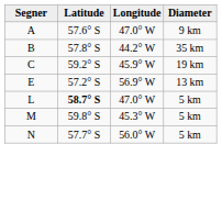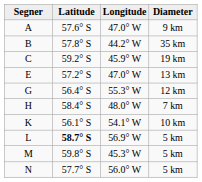 <table class="wikitable">
 <tr>
 <th width="25%" style="background:#eeeeee;">Segner</th>
 <th width="25%" style="background:#eeeeee;">Latitude</th>
 <th width="25%" style="background:#eeeeee;">Longitude</th>
 <th width="25%" style="background:#eeeeee;">Diameter</th>
 </tr>
 <tr>
 <td align="center">A</td>
 <td align="center">57.6° S</td>
 <td align="center">47.0° W</td>
 <td align="center">9 km</td>
 </tr>
 <tr>
 <td align="center">B</td>
 <td align="center">57.8° S</td>
 <td align="center">44.2° W</td>
 <td align="center">35 km</td>
 </tr>
 <tr>
 <td align="center">C</td>
 <td align="center">59.2° S</td>
 <td align="center">45.9° W</td>
 <td align="center">19 km</td>
 </tr>
 <tr>
 <td align="center">E</td>
 <td align="center">57.2° S</td>
-<td align="center">56.9° W</td>
+<td align="center">47.0° W</td>
 <td align="center">13 km</td>
+</tr>
+<tr>
+<td align="center">G</td>
+<td align="center">56.4° S</td>
+<td align="center">55.3° W</td>
+<td align="center">12 km</td>
+</tr>
+<tr>
+<td align="center">H</td>
+<td align="center">58.4° S</td>
+<td align="center">48.0° W</td>
+<td align="center">7 km</td>
+</tr>
+<tr>
+<td align="center">K</td>
+<td align="center">56.1° S</td>
+<td align="center">54.1° W</td>
+<td align="center">10 km</td>
 </tr>
 <tr>
 <td align="center">L</td>
 <td align="center"><strong>58.7° S</strong></td>
-<td align="center">47.0° W</td>
+<td align="center">56.9° W</td>
 <td align="center">5 km</td>
 </tr>
 <tr>
 <td align="center">M</td>
 <td align="center">59.8° S</td>
 <td align="center">45.3° W</td>
 <td align="center">5 km</td>
 </tr>
 <tr>
 <td align="center">N</td>
 <td align="center">57.7° S</td>
 <td align="center">56.0° W</td>
 <td align="center">5 km</td>
 </tr>
 </table>
